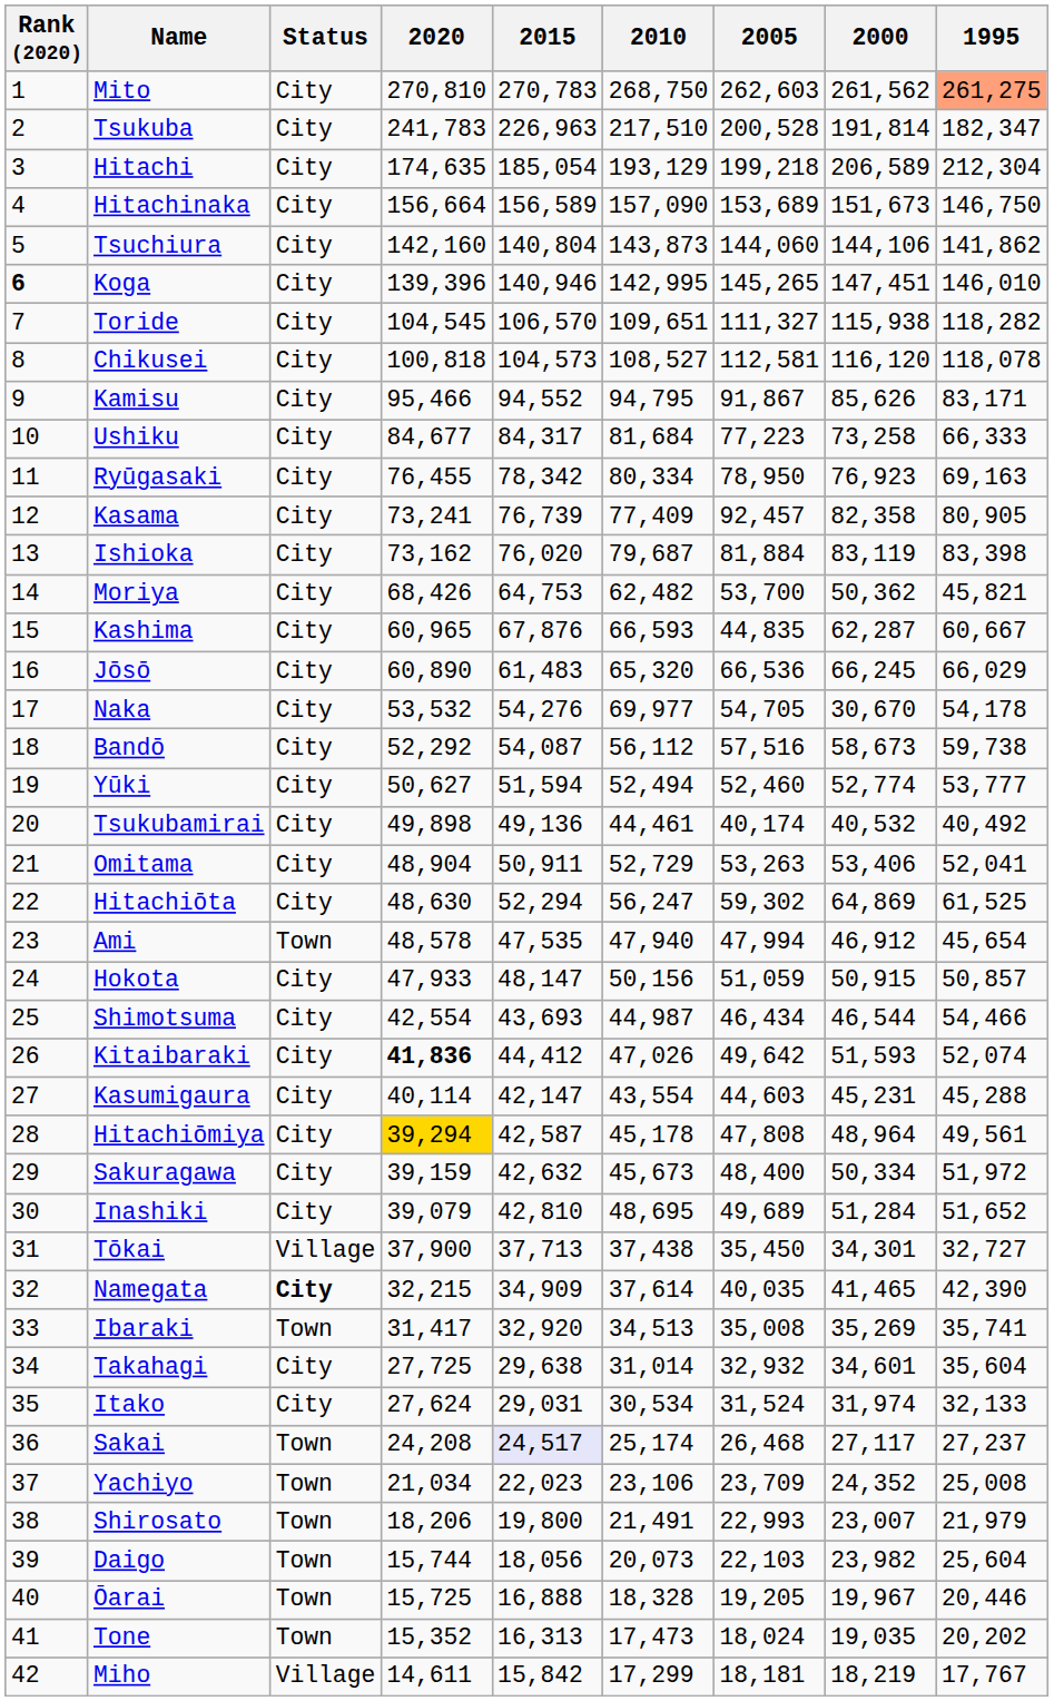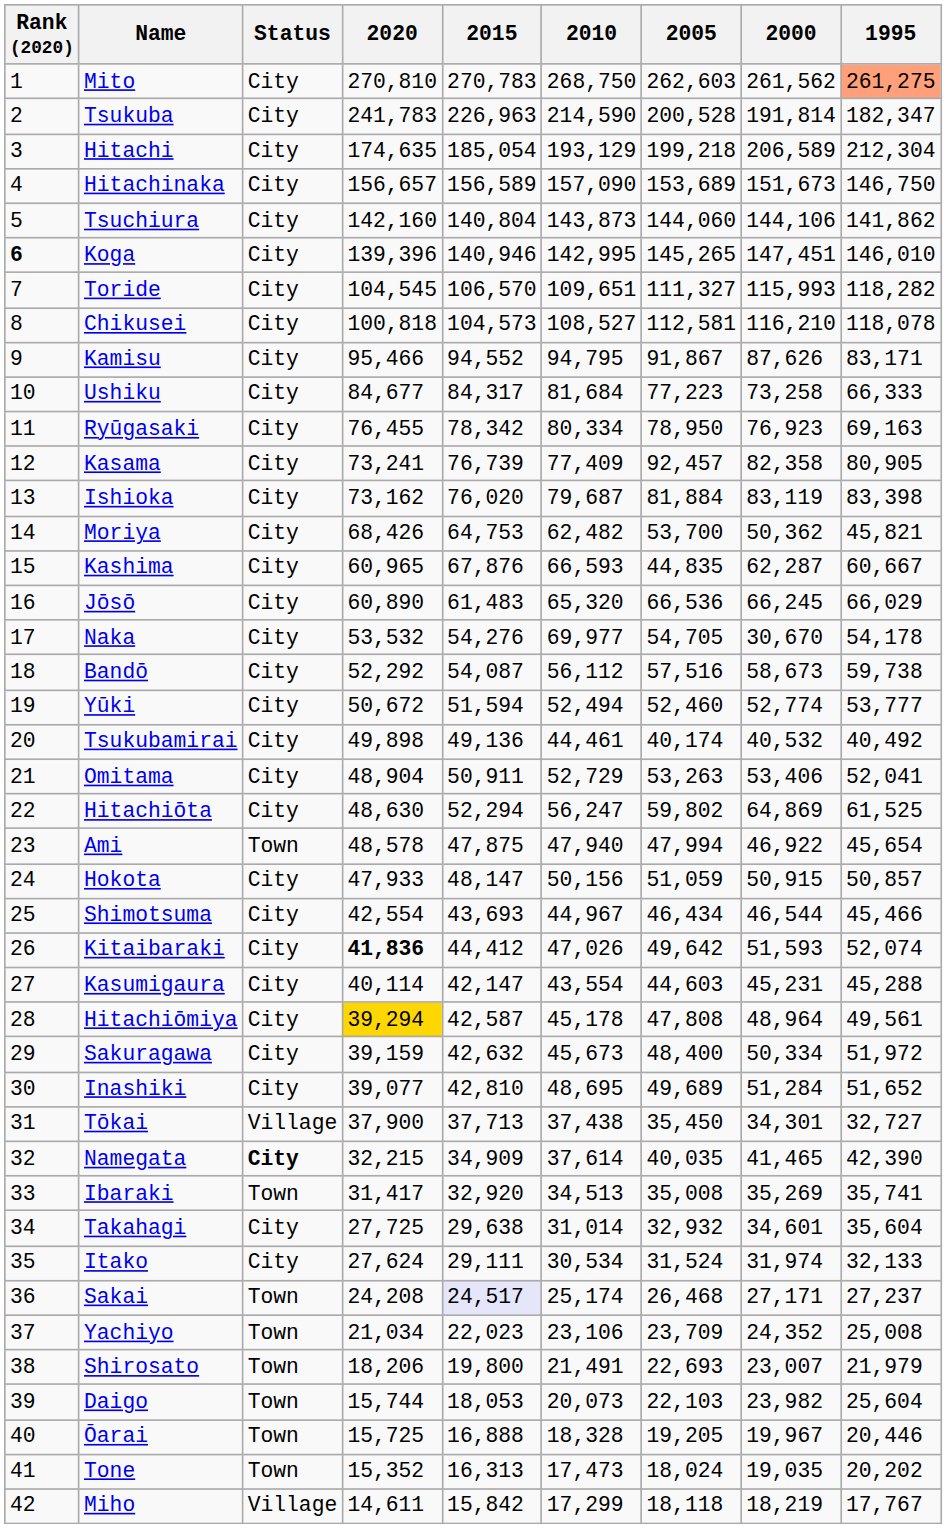 <table class="wikitable sortable">
 <tr>
 <th>Rank<br><small>(2020)</small></th>
 <th>Name</th>
 <th>Status</th>
 <th>2020</th>
 <th>2015</th>
 <th>2010</th>
 <th>2005</th>
 <th>2000</th>
 <th>1995</th>
 </tr>
 <tr>
 <td>1</td>
 <td><a href='#'>Mito</a></td>
 <td>City</td>
 <td>270,810</td>
 <td>270,783</td>
 <td>268,750</td>
 <td>262,603</td>
 <td>261,562</td>
 <td style="background: lightsalmon;">261,275</td>
 </tr>
 <tr>
 <td>2</td>
 <td><a href='#'>Tsukuba</a></td>
 <td>City</td>
 <td>241,783</td>
 <td>226,963</td>
-<td>217,510</td>
+<td>214,590</td>
 <td>200,528</td>
 <td>191,814</td>
 <td>182,347</td>
 </tr>
 <tr>
 <td>3</td>
 <td><a href='#'>Hitachi</a></td>
 <td>City</td>
 <td>174,635</td>
 <td>185,054</td>
 <td>193,129</td>
 <td>199,218</td>
 <td>206,589</td>
 <td>212,304</td>
 </tr>
 <tr>
 <td>4</td>
 <td><a href='#'>Hitachinaka</a></td>
 <td>City</td>
-<td>156,664</td>
+<td>156,657</td>
 <td>156,589</td>
 <td>157,090</td>
 <td>153,689</td>
 <td>151,673</td>
 <td>146,750</td>
 </tr>
 <tr>
 <td>5</td>
 <td><a href='#'>Tsuchiura</a></td>
 <td>City</td>
 <td>142,160</td>
 <td>140,804</td>
 <td>143,873</td>
 <td>144,060</td>
 <td>144,106</td>
 <td>141,862</td>
 </tr>
 <tr>
 <td><strong>6</strong></td>
 <td><a href='#'>Koga</a></td>
 <td>City</td>
 <td>139,396</td>
 <td>140,946</td>
 <td>142,995</td>
 <td>145,265</td>
 <td>147,451</td>
 <td>146,010</td>
 </tr>
 <tr>
 <td>7</td>
 <td><a href='#'>Toride</a></td>
 <td>City</td>
 <td>104,545</td>
 <td>106,570</td>
 <td>109,651</td>
 <td>111,327</td>
-<td>115,938</td>
+<td>115,993</td>
 <td>118,282</td>
 </tr>
 <tr>
 <td>8</td>
 <td><a href='#'>Chikusei</a></td>
 <td>City</td>
 <td>100,818</td>
 <td>104,573</td>
 <td>108,527</td>
 <td>112,581</td>
-<td>116,120</td>
+<td>116,210</td>
 <td>118,078</td>
 </tr>
 <tr>
 <td>9</td>
 <td><a href='#'>Kamisu</a></td>
 <td>City</td>
 <td>95,466</td>
 <td>94,552</td>
 <td>94,795</td>
 <td>91,867</td>
-<td>85,626</td>
+<td>87,626</td>
 <td>83,171</td>
 </tr>
 <tr>
 <td>10</td>
 <td><a href='#'>Ushiku</a></td>
 <td>City</td>
 <td>84,677</td>
 <td>84,317</td>
 <td>81,684</td>
 <td>77,223</td>
 <td>73,258</td>
 <td>66,333</td>
 </tr>
 <tr>
 <td>11</td>
 <td><a href='#'>Ryūgasaki</a></td>
 <td>City</td>
 <td>76,455</td>
 <td>78,342</td>
 <td>80,334</td>
 <td>78,950</td>
 <td>76,923</td>
 <td>69,163</td>
 </tr>
 <tr>
 <td>12</td>
 <td><a href='#'>Kasama</a></td>
 <td>City</td>
 <td>73,241</td>
 <td>76,739</td>
 <td>77,409</td>
 <td>92,457</td>
 <td>82,358</td>
 <td>80,905</td>
 </tr>
 <tr>
 <td>13</td>
 <td><a href='#'>Ishioka</a></td>
 <td>City</td>
 <td>73,162</td>
 <td>76,020</td>
 <td>79,687</td>
 <td>81,884</td>
 <td>83,119</td>
 <td>83,398</td>
 </tr>
 <tr>
 <td>14</td>
 <td><a href='#'>Moriya</a></td>
 <td>City</td>
 <td>68,426</td>
 <td>64,753</td>
 <td>62,482</td>
 <td>53,700</td>
 <td>50,362</td>
 <td>45,821</td>
 </tr>
 <tr>
 <td>15</td>
 <td><a href='#'>Kashima</a></td>
 <td>City</td>
 <td>60,965</td>
 <td>67,876</td>
 <td>66,593</td>
 <td>44,835</td>
 <td>62,287</td>
 <td>60,667</td>
 </tr>
 <tr>
 <td>16</td>
 <td><a href='#'>Jōsō</a></td>
 <td>City</td>
 <td>60,890</td>
 <td>61,483</td>
 <td>65,320</td>
 <td>66,536</td>
 <td>66,245</td>
 <td>66,029</td>
 </tr>
 <tr>
 <td>17</td>
 <td><a href='#'>Naka</a></td>
 <td>City</td>
 <td>53,532</td>
 <td>54,276</td>
 <td>69,977</td>
 <td>54,705</td>
 <td>30,670</td>
 <td>54,178</td>
 </tr>
 <tr>
 <td>18</td>
 <td><a href='#'>Bandō</a></td>
 <td>City</td>
 <td>52,292</td>
 <td>54,087</td>
 <td>56,112</td>
 <td>57,516</td>
 <td>58,673</td>
 <td>59,738</td>
 </tr>
 <tr>
 <td>19</td>
 <td><a href='#'>Yūki</a></td>
 <td>City</td>
-<td>50,627</td>
+<td>50,672</td>
 <td>51,594</td>
 <td>52,494</td>
 <td>52,460</td>
 <td>52,774</td>
 <td>53,777</td>
 </tr>
 <tr>
 <td>20</td>
 <td><a href='#'>Tsukubamirai</a></td>
 <td>City</td>
 <td>49,898</td>
 <td>49,136</td>
 <td>44,461</td>
 <td>40,174</td>
 <td>40,532</td>
 <td>40,492</td>
 </tr>
 <tr>
 <td>21</td>
 <td><a href='#'>Omitama</a></td>
 <td>City</td>
 <td>48,904</td>
 <td>50,911</td>
 <td>52,729</td>
 <td>53,263</td>
 <td>53,406</td>
 <td>52,041</td>
 </tr>
 <tr>
 <td>22</td>
 <td><a href='#'>Hitachiōta</a></td>
 <td>City</td>
 <td>48,630</td>
 <td>52,294</td>
 <td>56,247</td>
-<td>59,302</td>
+<td>59,802</td>
 <td>64,869</td>
 <td>61,525</td>
 </tr>
 <tr>
 <td>23</td>
 <td><a href='#'>Ami</a></td>
 <td>Town</td>
 <td>48,578</td>
-<td>47,535</td>
+<td>47,875</td>
 <td>47,940</td>
 <td>47,994</td>
-<td>46,912</td>
+<td>46,922</td>
 <td>45,654</td>
 </tr>
 <tr>
 <td>24</td>
 <td><a href='#'>Hokota</a></td>
 <td>City</td>
 <td>47,933</td>
 <td>48,147</td>
 <td>50,156</td>
 <td>51,059</td>
 <td>50,915</td>
 <td>50,857</td>
 </tr>
 <tr>
 <td>25</td>
 <td><a href='#'>Shimotsuma</a></td>
 <td>City</td>
 <td>42,554</td>
 <td>43,693</td>
-<td>44,987</td>
+<td>44,967</td>
 <td>46,434</td>
 <td>46,544</td>
-<td>54,466</td>
+<td>45,466</td>
 </tr>
 <tr>
 <td>26</td>
 <td><a href='#'>Kitaibaraki</a></td>
 <td>City</td>
 <td><strong>41,836</strong></td>
 <td>44,412</td>
 <td>47,026</td>
 <td>49,642</td>
 <td>51,593</td>
 <td>52,074</td>
 </tr>
 <tr>
 <td>27</td>
 <td><a href='#'>Kasumigaura</a></td>
 <td>City</td>
 <td>40,114</td>
 <td>42,147</td>
 <td>43,554</td>
 <td>44,603</td>
 <td>45,231</td>
 <td>45,288</td>
 </tr>
 <tr>
 <td>28</td>
 <td><a href='#'>Hitachiōmiya</a></td>
 <td>City</td>
 <td style="background: gold;">39,294</td>
 <td>42,587</td>
 <td>45,178</td>
 <td>47,808</td>
 <td>48,964</td>
 <td>49,561</td>
 </tr>
 <tr>
 <td>29</td>
 <td><a href='#'>Sakuragawa</a></td>
 <td>City</td>
 <td>39,159</td>
 <td>42,632</td>
 <td>45,673</td>
 <td>48,400</td>
 <td>50,334</td>
 <td>51,972</td>
 </tr>
 <tr>
 <td>30</td>
 <td><a href='#'>Inashiki</a></td>
 <td>City</td>
-<td>39,079</td>
+<td>39,077</td>
 <td>42,810</td>
 <td>48,695</td>
 <td>49,689</td>
 <td>51,284</td>
 <td>51,652</td>
 </tr>
 <tr>
 <td>31</td>
 <td><a href='#'>Tōkai</a></td>
 <td>Village</td>
 <td>37,900</td>
 <td>37,713</td>
 <td>37,438</td>
 <td>35,450</td>
 <td>34,301</td>
 <td>32,727</td>
 </tr>
 <tr>
 <td>32</td>
 <td><a href='#'>Namegata</a></td>
 <td><strong>City</strong></td>
 <td>32,215</td>
 <td>34,909</td>
 <td>37,614</td>
 <td>40,035</td>
 <td>41,465</td>
 <td>42,390</td>
 </tr>
 <tr>
 <td>33</td>
 <td><a href='#'>Ibaraki</a></td>
 <td>Town</td>
 <td>31,417</td>
 <td>32,920</td>
 <td>34,513</td>
 <td>35,008</td>
 <td>35,269</td>
 <td>35,741</td>
 </tr>
 <tr>
 <td>34</td>
 <td><a href='#'>Takahagi</a></td>
 <td>City</td>
 <td>27,725</td>
 <td>29,638</td>
 <td>31,014</td>
 <td>32,932</td>
 <td>34,601</td>
 <td>35,604</td>
 </tr>
 <tr>
 <td>35</td>
 <td><a href='#'>Itako</a></td>
 <td>City</td>
 <td>27,624</td>
-<td>29,031</td>
+<td>29,111</td>
 <td>30,534</td>
 <td>31,524</td>
 <td>31,974</td>
 <td>32,133</td>
 </tr>
 <tr>
 <td>36</td>
 <td><a href='#'>Sakai</a></td>
 <td>Town</td>
 <td>24,208</td>
 <td style="background: lavender;">24,517</td>
 <td>25,174</td>
 <td>26,468</td>
-<td>27,117</td>
+<td>27,171</td>
 <td>27,237</td>
 </tr>
 <tr>
 <td>37</td>
 <td><a href='#'>Yachiyo</a></td>
 <td>Town</td>
 <td>21,034</td>
 <td>22,023</td>
 <td>23,106</td>
 <td>23,709</td>
 <td>24,352</td>
 <td>25,008</td>
 </tr>
 <tr>
 <td>38</td>
 <td><a href='#'>Shirosato</a></td>
 <td>Town</td>
 <td>18,206</td>
 <td>19,800</td>
 <td>21,491</td>
-<td>22,993</td>
+<td>22,693</td>
 <td>23,007</td>
 <td>21,979</td>
 </tr>
 <tr>
 <td>39</td>
 <td><a href='#'>Daigo</a></td>
 <td>Town</td>
 <td>15,744</td>
-<td>18,056</td>
+<td>18,053</td>
 <td>20,073</td>
 <td>22,103</td>
 <td>23,982</td>
 <td>25,604</td>
 </tr>
 <tr>
 <td>40</td>
 <td><a href='#'>Ōarai</a></td>
 <td>Town</td>
 <td>15,725</td>
 <td>16,888</td>
 <td>18,328</td>
 <td>19,205</td>
 <td>19,967</td>
 <td>20,446</td>
 </tr>
 <tr>
 <td>41</td>
 <td><a href='#'>Tone</a></td>
 <td>Town</td>
 <td>15,352</td>
 <td>16,313</td>
 <td>17,473</td>
 <td>18,024</td>
 <td>19,035</td>
 <td>20,202</td>
 </tr>
 <tr>
 <td>42</td>
 <td><a href='#'>Miho</a></td>
 <td>Village</td>
 <td>14,611</td>
 <td>15,842</td>
 <td>17,299</td>
-<td>18,181</td>
+<td>18,118</td>
 <td>18,219</td>
 <td>17,767</td>
 </tr>
 </table>
